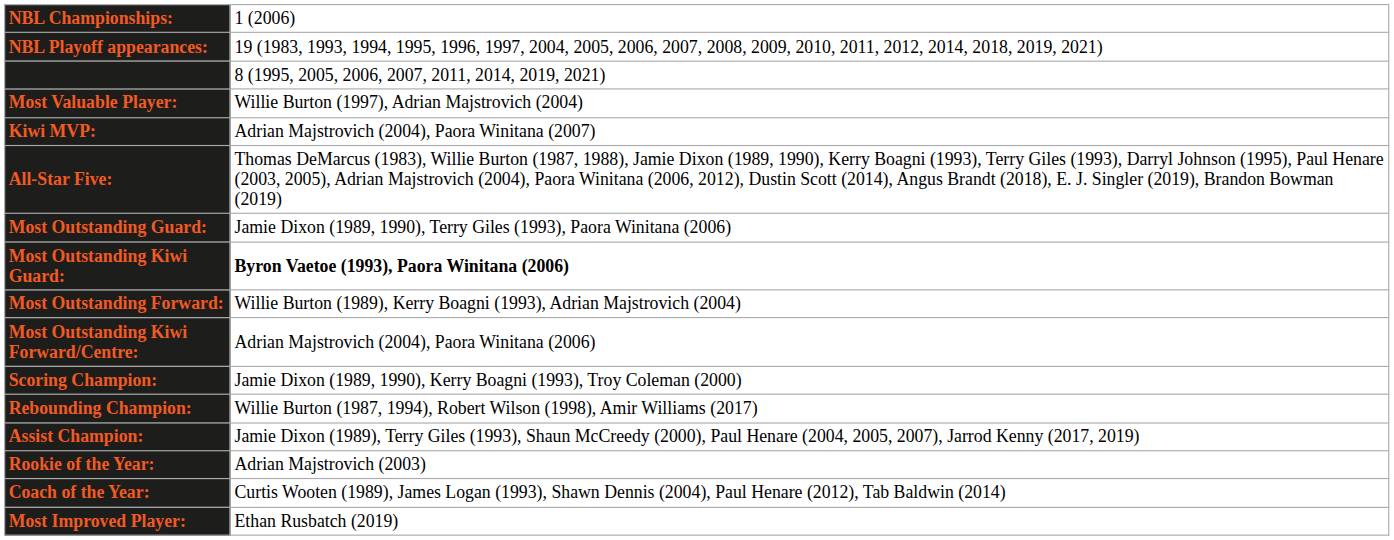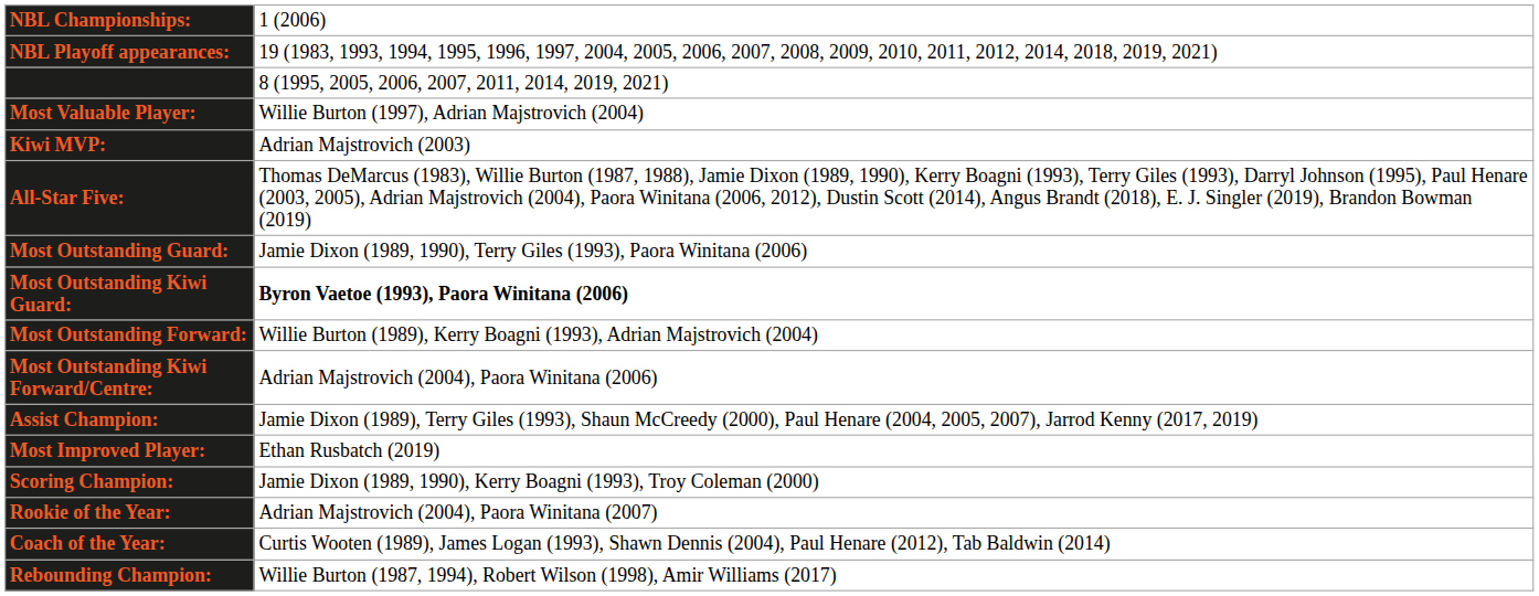 <table class="wikitable" style="background:white; color:black;">
 <tr align=left>
 <td style="background:#1D1D1B; color:#F15A22; font-weight:bold;">NBL Championships:</td>
 <td>1 (2006)</td>
 </tr>
 <tr>
 <td style="background:#1D1D1B; color:#F15A22; font-weight:bold;">NBL Playoff appearances:</td>
 <td>19 (1983, 1993, 1994, 1995, 1996, 1997, 2004, 2005, 2006, 2007, 2008, 2009, 2010, 2011, 2012, 2014, 2018, 2019, 2021)</td>
 </tr>
 <tr>
 <td style="background:#1D1D1B; color:#F15A22; font-weight:bold;"></td>
 <td>8 (1995, 2005, 2006, 2007, 2011, 2014, 2019, 2021)</td>
 </tr>
 <tr>
 <td style="background:#1D1D1B; color:#F15A22; font-weight:bold;">Most Valuable Player:</td>
 <td>Willie Burton (1997), Adrian Majstrovich (2004)</td>
 </tr>
 <tr>
 <td style="background:#1D1D1B; color:#F15A22; font-weight:bold;">Kiwi MVP:</td>
-<td>Adrian Majstrovich (2004), Paora Winitana (2007)</td>
+<td>Adrian Majstrovich (2003)</td>
 </tr>
 <tr>
 <td style="background:#1D1D1B; color:#F15A22; font-weight:bold;">All-Star Five:</td>
 <td>Thomas DeMarcus (1983), Willie Burton (1987, 1988), Jamie Dixon (1989, 1990), Kerry Boagni (1993), Terry Giles (1993), Darryl Johnson (1995), Paul Henare (2003, 2005), Adrian Majstrovich (2004), Paora Winitana (2006, 2012), Dustin Scott (2014), Angus Brandt (2018), E. J. Singler (2019), Brandon Bowman (2019)</td>
 </tr>
 <tr>
 <td style="background:#1D1D1B; color:#F15A22; font-weight:bold;">Most Outstanding Guard:</td>
 <td>Jamie Dixon (1989, 1990), Terry Giles (1993), Paora Winitana (2006)</td>
 </tr>
 <tr>
 <td style="background:#1D1D1B; color:#F15A22; font-weight:bold;">Most Outstanding Kiwi Guard:</td>
 <td><strong>Byron Vaetoe (1993), Paora Winitana (2006)</strong></td>
 </tr>
 <tr>
 <td style="background:#1D1D1B; color:#F15A22; font-weight:bold;">Most Outstanding Forward:</td>
 <td>Willie Burton (1989), Kerry Boagni (1993), Adrian Majstrovich (2004)</td>
 </tr>
 <tr>
 <td style="background:#1D1D1B; color:#F15A22; font-weight:bold;">Most Outstanding Kiwi Forward/Centre:</td>
 <td>Adrian Majstrovich (2004), Paora Winitana (2006)</td>
 </tr>
 <tr>
+<td style="background:#1D1D1B; color:#F15A22; font-weight:bold;">Assist Champion:</td>
+<td>Jamie Dixon (1989), Terry Giles (1993), Shaun McCreedy (2000), Paul Henare (2004, 2005, 2007), Jarrod Kenny (2017, 2019)</td>
+</tr>
+<tr>
+<td style="background:#1D1D1B; color:#F15A22; font-weight:bold;">Most Improved Player:</td>
+<td>Ethan Rusbatch (2019)</td>
+</tr>
+<tr>
 <td style="background:#1D1D1B; color:#F15A22; font-weight:bold;">Scoring Champion:</td>
 <td>Jamie Dixon (1989, 1990), Kerry Boagni (1993), Troy Coleman (2000)</td>
 </tr>
 <tr>
-<td style="background:#1D1D1B; color:#F15A22; font-weight:bold;">Rebounding Champion:</td>
-<td>Willie Burton (1987, 1994), Robert Wilson (1998), Amir Williams (2017)</td>
-</tr>
-<tr>
-<td style="background:#1D1D1B; color:#F15A22; font-weight:bold;">Assist Champion:</td>
-<td>Jamie Dixon (1989), Terry Giles (1993), Shaun McCreedy (2000), Paul Henare (2004, 2005, 2007), Jarrod Kenny (2017, 2019)</td>
-</tr>
-<tr>
 <td style="background:#1D1D1B; color:#F15A22; font-weight:bold;">Rookie of the Year:</td>
-<td>Adrian Majstrovich (2003)</td>
+<td>Adrian Majstrovich (2004), Paora Winitana (2007)</td>
 </tr>
 <tr>
 <td style="background:#1D1D1B; color:#F15A22; font-weight:bold;">Coach of the Year:</td>
 <td>Curtis Wooten (1989), James Logan (1993), Shawn Dennis (2004), Paul Henare (2012), Tab Baldwin (2014)</td>
 </tr>
 <tr>
-<td style="background:#1D1D1B; color:#F15A22; font-weight:bold;">Most Improved Player:</td>
-<td>Ethan Rusbatch (2019)</td>
+<td style="background:#1D1D1B; color:#F15A22; font-weight:bold;">Rebounding Champion:</td>
+<td>Willie Burton (1987, 1994), Robert Wilson (1998), Amir Williams (2017)</td>
 </tr>
 </table>
